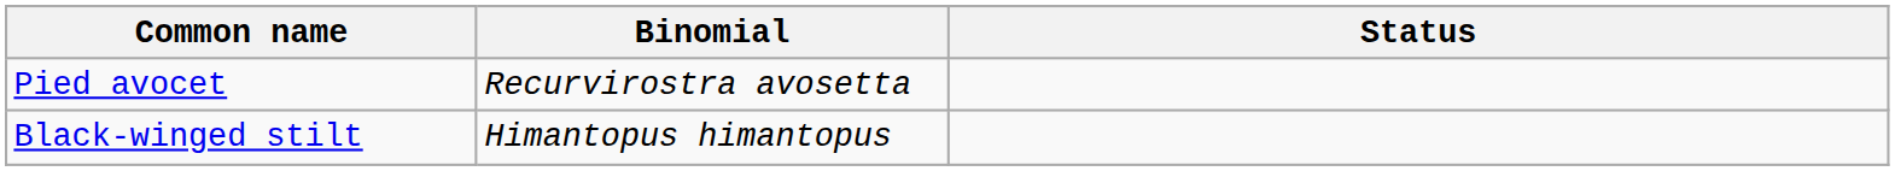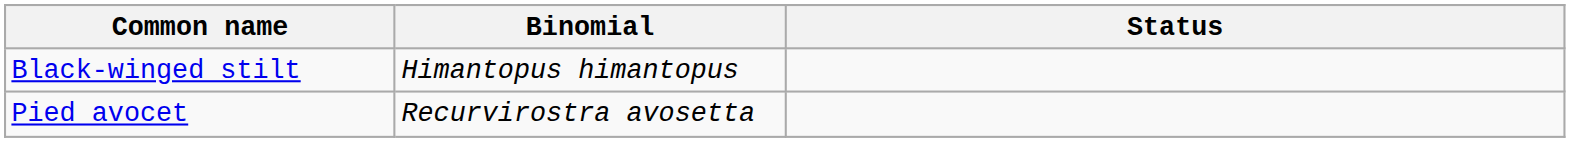 <table width=60% class="wikitable">
 <tr>
 <th width=15%>Common name</th>
 <th width=15%>Binomial</th>
 <th width=30%>Status</th>
 </tr>
 <tr>
+<td><a href='#'>Black-winged stilt</a></td>
+<td><em>Himantopus himantopus</em></td>
+<td></td>
+</tr>
+<tr>
 <td><a href='#'>Pied avocet</a></td>
 <td><em>Recurvirostra avosetta</em></td>
 <td></td>
 </tr>
-<tr>
-<td><a href='#'>Black-winged stilt</a></td>
-<td><em>Himantopus himantopus</em></td>
-<td></td>
-</tr>
 </table>
